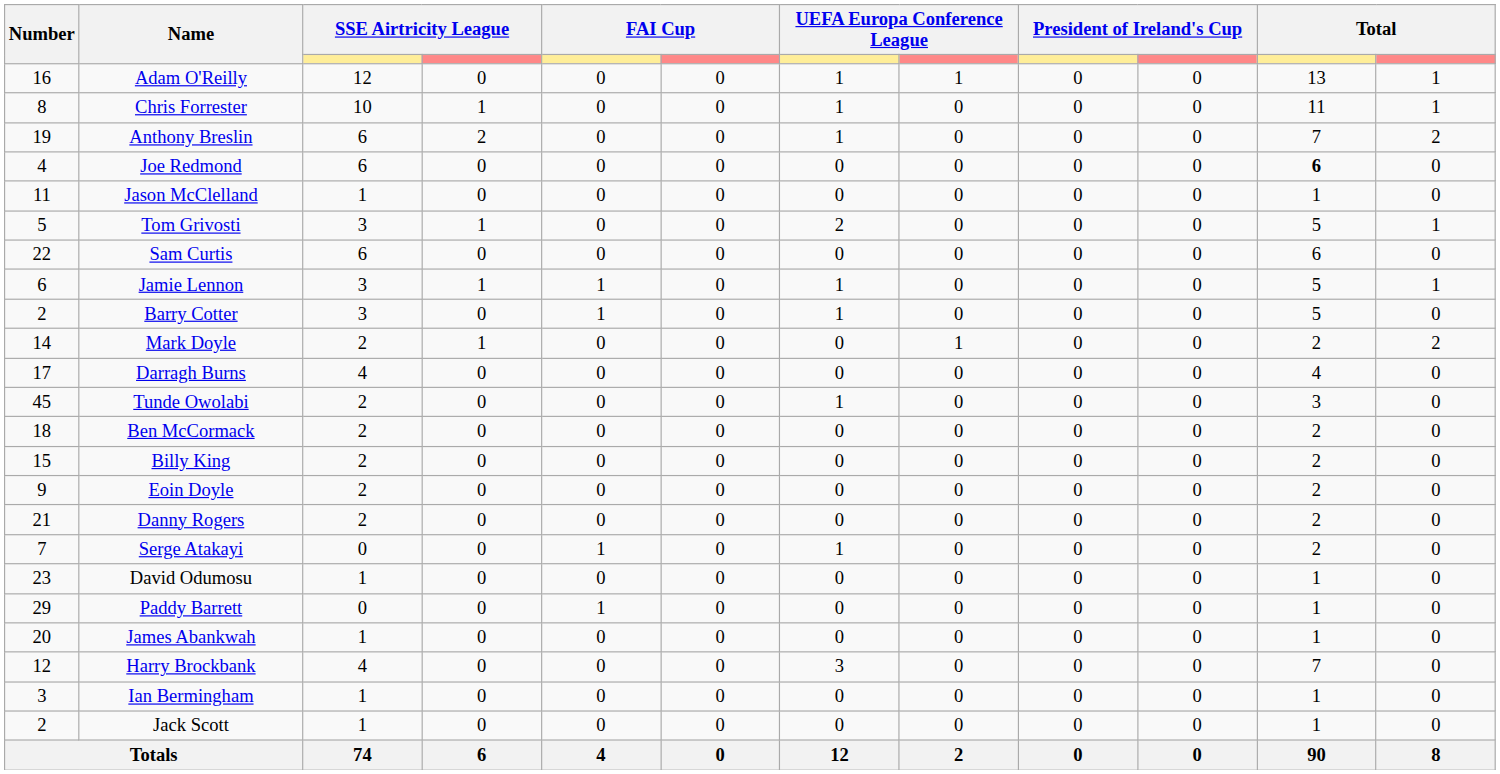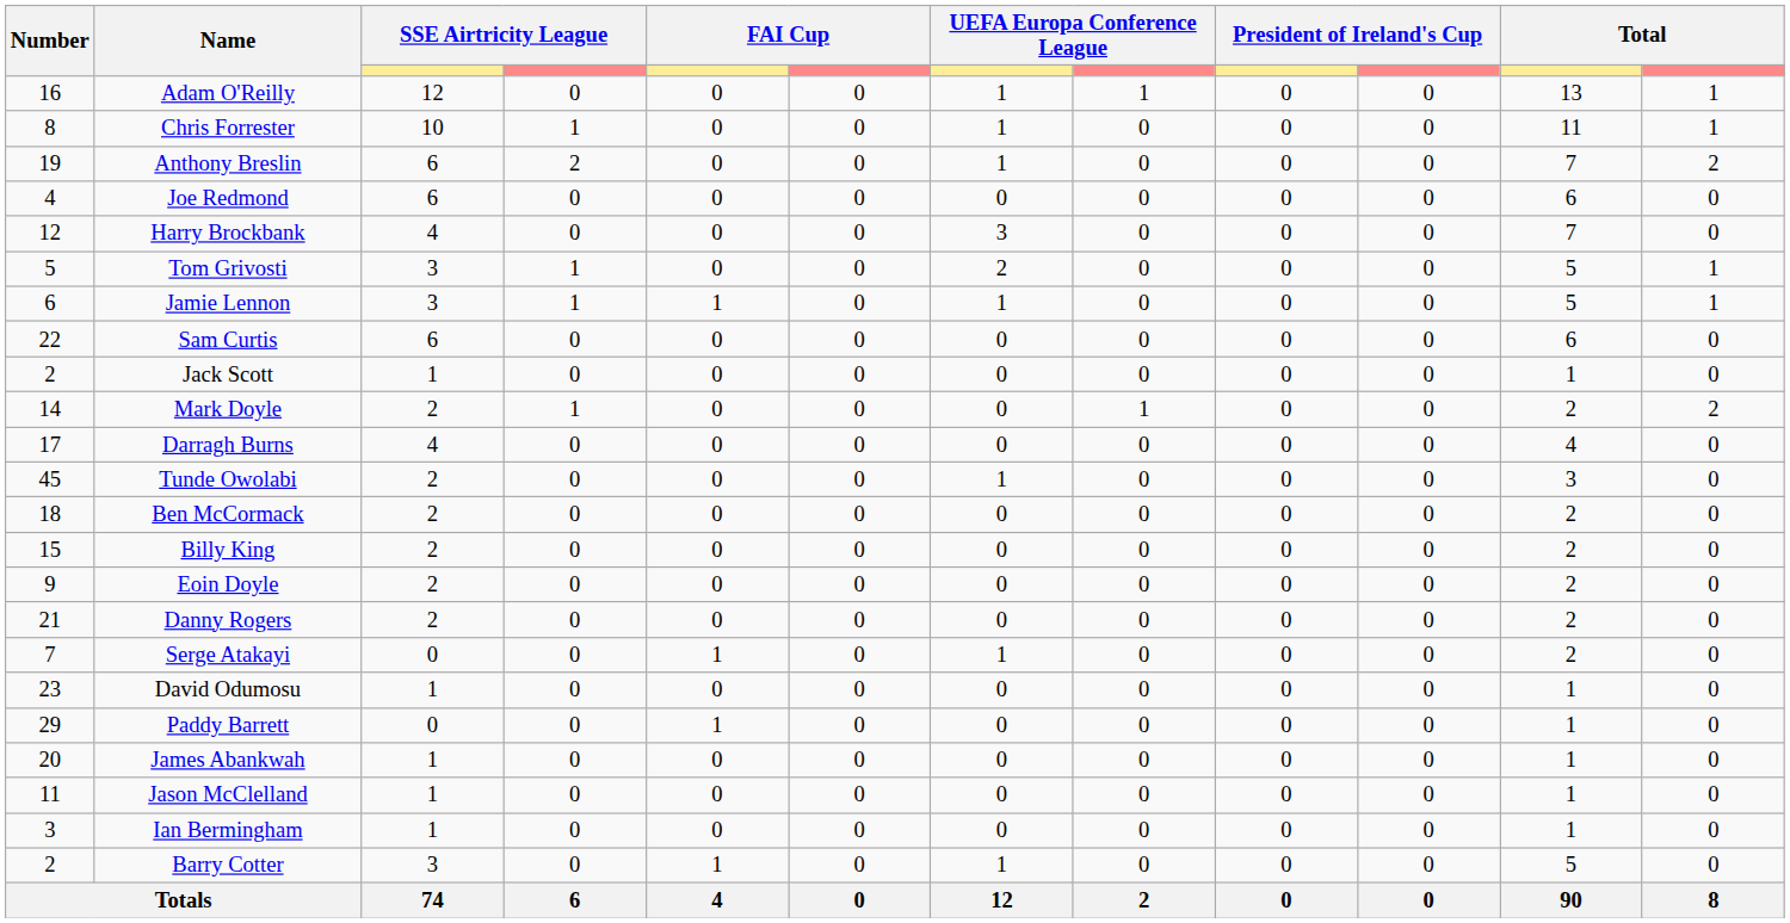 <table class="wikitable" style="text-align:center">
 <tr>
 <th rowspan="2" style="width:5%">Number</th>
 <th rowspan="2" style="width:15%">Name</th>
 <th colspan="2"><a href='#'>SSE Airtricity League</a></th>
 <th colspan="2"><a href='#'>FAI Cup</a></th>
 <th colspan="2"><a href='#'>UEFA Europa Conference League</a></th>
 <th colspan="2"><a href='#'>President of Ireland's Cup</a></th>
 <th colspan="2">Total</th>
 </tr>
 <tr>
 <th style="width:50px;background:#fe9"></th>
 <th style="width:50px;background:#f88"></th>
 <th style="width:50px;background:#fe9"></th>
 <th style="width:50px;background:#f88"></th>
 <th style="width:50px;background:#fe9"></th>
 <th style="width:50px;background:#f88"></th>
 <th style="width:50px;background:#fe9"></th>
 <th style="width:50px;background:#f88"></th>
 <th style="width:50px;background:#fe9"></th>
 <th style="width:50px;background:#f88"></th>
 </tr>
 <tr>
 <td>16</td>
 <td><a href='#'>Adam O'Reilly</a></td>
 <td>12</td>
 <td>0</td>
 <td>0</td>
 <td>0</td>
 <td>1</td>
 <td>1</td>
 <td>0</td>
 <td>0</td>
 <td>13</td>
 <td>1</td>
 </tr>
 <tr>
 <td>8</td>
 <td><a href='#'>Chris Forrester</a></td>
 <td>10</td>
 <td>1</td>
 <td>0</td>
 <td>0</td>
 <td>1</td>
 <td>0</td>
 <td>0</td>
 <td>0</td>
 <td>11</td>
 <td>1</td>
 </tr>
 <tr>
 <td>19</td>
 <td><a href='#'>Anthony Breslin</a></td>
 <td>6</td>
 <td>2</td>
 <td>0</td>
 <td>0</td>
 <td>1</td>
 <td>0</td>
 <td>0</td>
 <td>0</td>
 <td>7</td>
 <td>2</td>
 </tr>
 <tr>
 <td>4</td>
 <td><a href='#'>Joe Redmond</a></td>
 <td>6</td>
 <td>0</td>
 <td>0</td>
 <td>0</td>
 <td>0</td>
 <td>0</td>
 <td>0</td>
 <td>0</td>
-<td><strong>6</strong></td>
+<td>6</td>
 <td>0</td>
 </tr>
 <tr>
-<td>11</td>
-<td><a href='#'>Jason McClelland</a></td>
-<td>1</td>
+<td>12</td>
+<td><a href='#'>Harry Brockbank</a></td>
+<td>4</td>
 <td>0</td>
 <td>0</td>
 <td>0</td>
+<td>3</td>
 <td>0</td>
 <td>0</td>
 <td>0</td>
-<td>0</td>
-<td>1</td>
+<td>7</td>
 <td>0</td>
 </tr>
 <tr>
 <td>5</td>
 <td><a href='#'>Tom Grivosti</a></td>
 <td>3</td>
 <td>1</td>
 <td>0</td>
 <td>0</td>
 <td>2</td>
+<td>0</td>
+<td>0</td>
+<td>0</td>
+<td>5</td>
+<td>1</td>
+</tr>
+<tr>
+<td>6</td>
+<td><a href='#'>Jamie Lennon</a></td>
+<td>3</td>
+<td>1</td>
+<td>1</td>
+<td>0</td>
+<td>1</td>
 <td>0</td>
 <td>0</td>
 <td>0</td>
 <td>5</td>
 <td>1</td>
 </tr>
 <tr>
 <td>22</td>
 <td><a href='#'>Sam Curtis</a></td>
 <td>6</td>
 <td>0</td>
 <td>0</td>
 <td>0</td>
 <td>0</td>
 <td>0</td>
 <td>0</td>
 <td>0</td>
 <td>6</td>
 <td>0</td>
 </tr>
 <tr>
-<td>6</td>
-<td><a href='#'>Jamie Lennon</a></td>
-<td>3</td>
-<td>1</td>
-<td>1</td>
-<td>0</td>
+<td>2</td>
+<td>Jack Scott</td>
 <td>1</td>
 <td>0</td>
 <td>0</td>
 <td>0</td>
-<td>5</td>
-<td>1</td>
-</tr>
-<tr>
-<td>2</td>
-<td><a href='#'>Barry Cotter</a></td>
-<td>3</td>
-<td>0</td>
-<td>1</td>
-<td>0</td>
-<td>1</td>
 <td>0</td>
 <td>0</td>
 <td>0</td>
-<td>5</td>
+<td>0</td>
+<td>1</td>
 <td>0</td>
 </tr>
 <tr>
 <td>14</td>
 <td><a href='#'>Mark Doyle</a></td>
 <td>2</td>
 <td>1</td>
 <td>0</td>
 <td>0</td>
 <td>0</td>
 <td>1</td>
 <td>0</td>
 <td>0</td>
 <td>2</td>
 <td>2</td>
 </tr>
 <tr>
 <td>17</td>
 <td><a href='#'>Darragh Burns</a></td>
 <td>4</td>
 <td>0</td>
 <td>0</td>
 <td>0</td>
 <td>0</td>
 <td>0</td>
 <td>0</td>
 <td>0</td>
 <td>4</td>
 <td>0</td>
 </tr>
 <tr>
 <td>45</td>
 <td><a href='#'>Tunde Owolabi</a></td>
 <td>2</td>
 <td>0</td>
 <td>0</td>
 <td>0</td>
 <td>1</td>
 <td>0</td>
 <td>0</td>
 <td>0</td>
 <td>3</td>
 <td>0</td>
 </tr>
 <tr>
 <td>18</td>
 <td><a href='#'>Ben McCormack</a></td>
 <td>2</td>
 <td>0</td>
 <td>0</td>
 <td>0</td>
 <td>0</td>
 <td>0</td>
 <td>0</td>
 <td>0</td>
 <td>2</td>
 <td>0</td>
 </tr>
 <tr>
 <td>15</td>
 <td><a href='#'>Billy King</a></td>
 <td>2</td>
 <td>0</td>
 <td>0</td>
 <td>0</td>
 <td>0</td>
 <td>0</td>
 <td>0</td>
 <td>0</td>
 <td>2</td>
 <td>0</td>
 </tr>
 <tr>
 <td>9</td>
 <td><a href='#'>Eoin Doyle</a></td>
 <td>2</td>
 <td>0</td>
 <td>0</td>
 <td>0</td>
 <td>0</td>
 <td>0</td>
 <td>0</td>
 <td>0</td>
 <td>2</td>
 <td>0</td>
 </tr>
 <tr>
 <td>21</td>
 <td><a href='#'>Danny Rogers</a></td>
 <td>2</td>
 <td>0</td>
 <td>0</td>
 <td>0</td>
 <td>0</td>
 <td>0</td>
 <td>0</td>
 <td>0</td>
 <td>2</td>
 <td>0</td>
 </tr>
 <tr>
 <td>7</td>
 <td><a href='#'>Serge Atakayi</a></td>
 <td>0</td>
 <td>0</td>
 <td>1</td>
 <td>0</td>
 <td>1</td>
 <td>0</td>
 <td>0</td>
 <td>0</td>
 <td>2</td>
 <td>0</td>
 </tr>
 <tr>
 <td>23</td>
 <td>David Odumosu</td>
 <td>1</td>
 <td>0</td>
 <td>0</td>
 <td>0</td>
 <td>0</td>
 <td>0</td>
 <td>0</td>
 <td>0</td>
 <td>1</td>
 <td>0</td>
 </tr>
 <tr>
 <td>29</td>
 <td><a href='#'>Paddy Barrett</a></td>
 <td>0</td>
 <td>0</td>
 <td>1</td>
 <td>0</td>
 <td>0</td>
 <td>0</td>
 <td>0</td>
 <td>0</td>
 <td>1</td>
 <td>0</td>
 </tr>
 <tr>
 <td>20</td>
 <td><a href='#'>James Abankwah</a></td>
 <td>1</td>
 <td>0</td>
 <td>0</td>
 <td>0</td>
 <td>0</td>
 <td>0</td>
 <td>0</td>
 <td>0</td>
 <td>1</td>
 <td>0</td>
 </tr>
 <tr>
-<td>12</td>
-<td><a href='#'>Harry Brockbank</a></td>
-<td>4</td>
+<td>11</td>
+<td><a href='#'>Jason McClelland</a></td>
+<td>1</td>
 <td>0</td>
 <td>0</td>
 <td>0</td>
-<td>3</td>
 <td>0</td>
 <td>0</td>
 <td>0</td>
-<td>7</td>
+<td>0</td>
+<td>1</td>
 <td>0</td>
 </tr>
 <tr>
 <td>3</td>
 <td><a href='#'>Ian Bermingham</a></td>
 <td>1</td>
 <td>0</td>
 <td>0</td>
 <td>0</td>
 <td>0</td>
 <td>0</td>
 <td>0</td>
 <td>0</td>
 <td>1</td>
 <td>0</td>
 </tr>
 <tr>
 <td>2</td>
-<td>Jack Scott</td>
+<td><a href='#'>Barry Cotter</a></td>
+<td>3</td>
+<td>0</td>
+<td>1</td>
+<td>0</td>
 <td>1</td>
 <td>0</td>
 <td>0</td>
 <td>0</td>
-<td>0</td>
-<td>0</td>
-<td>0</td>
-<td>0</td>
-<td>1</td>
+<td>5</td>
 <td>0</td>
 </tr>
 <tr>
 <th colspan="2">Totals</th>
 <th>74</th>
 <th>6</th>
 <th>4</th>
 <th>0</th>
 <th>12</th>
 <th>2</th>
 <th>0</th>
 <th>0</th>
 <th>90</th>
 <th>8</th>
 </tr>
 </table>
